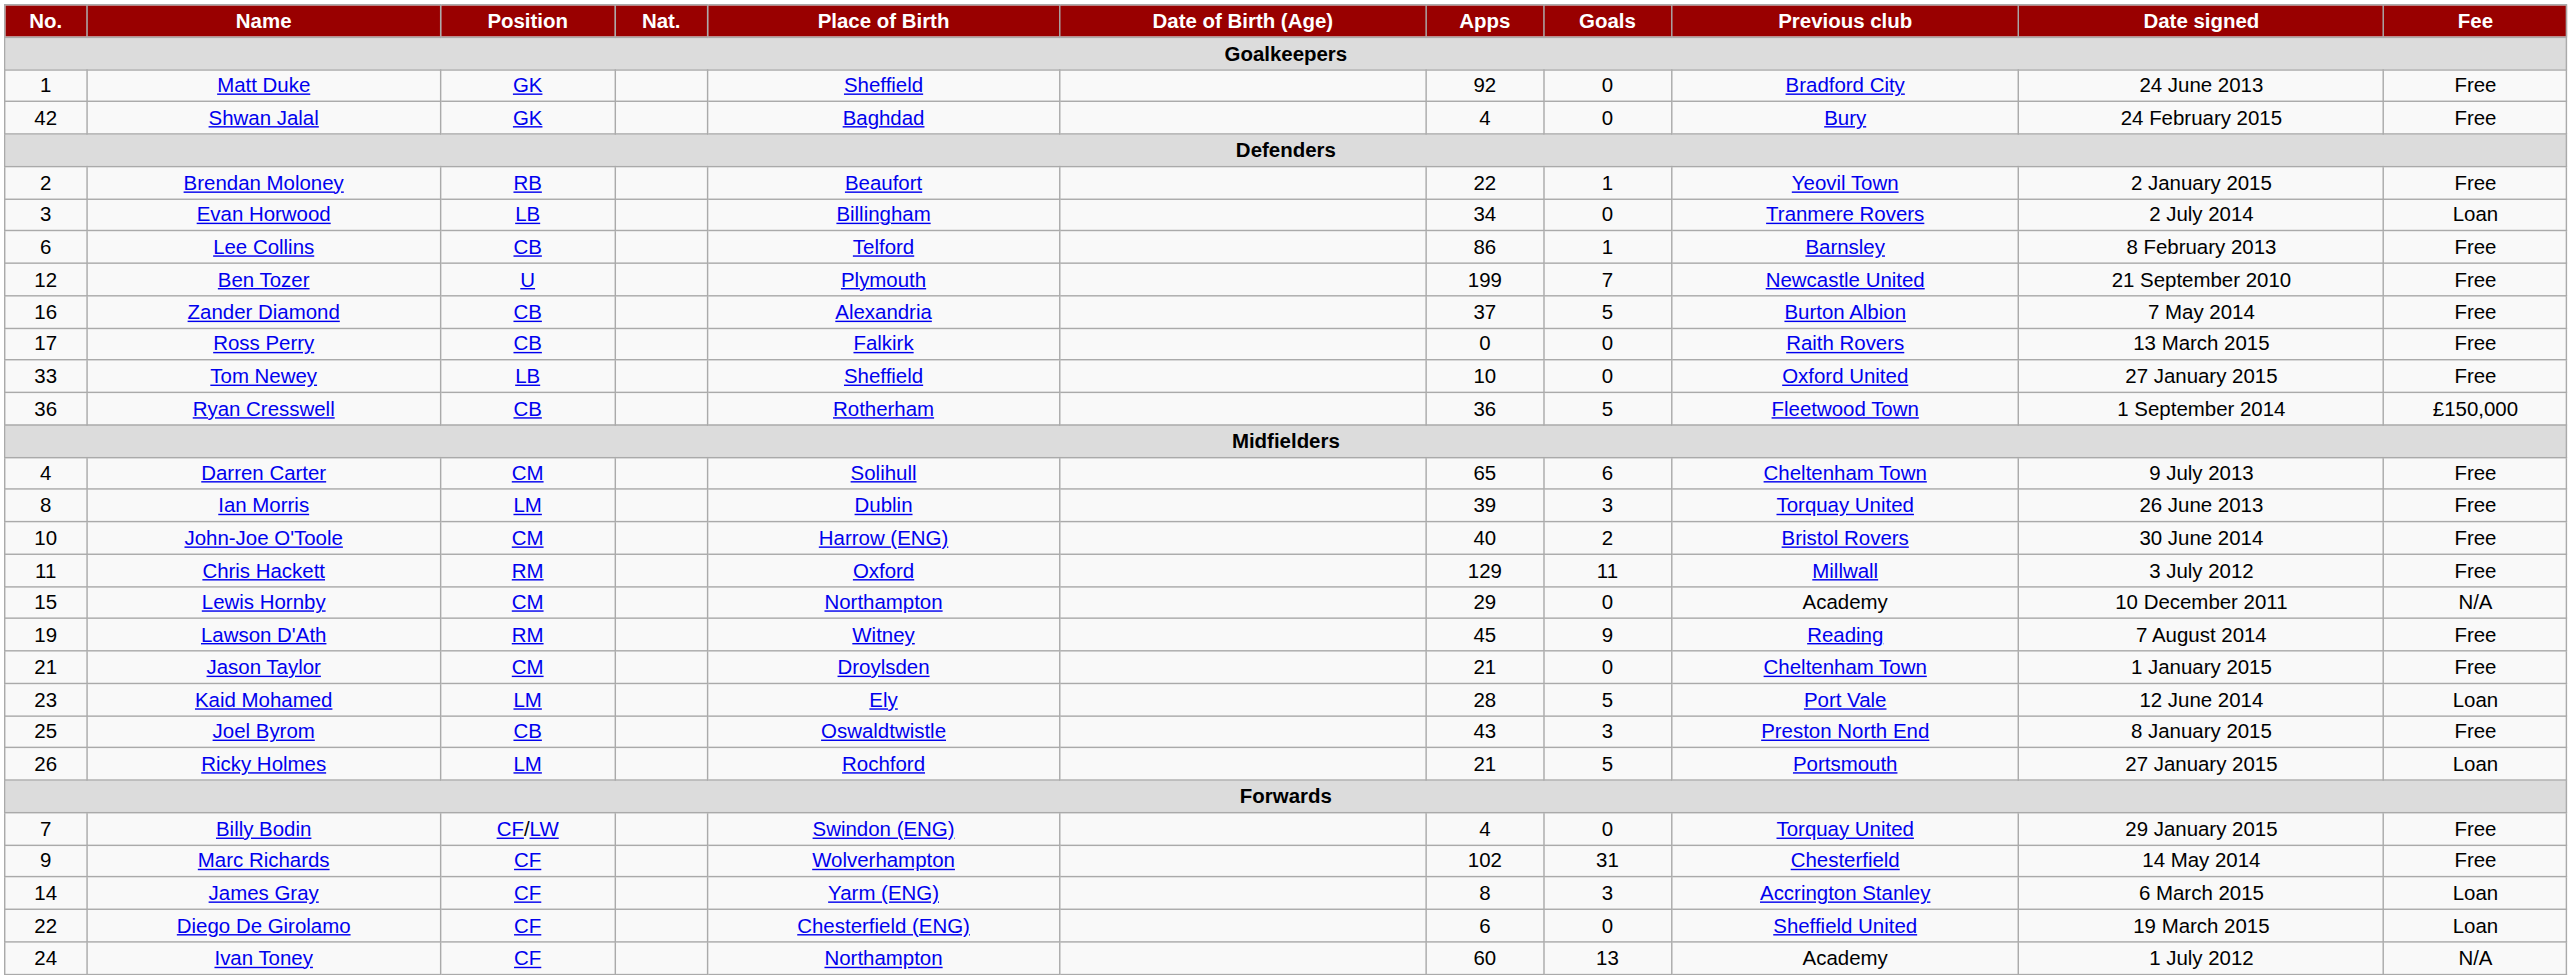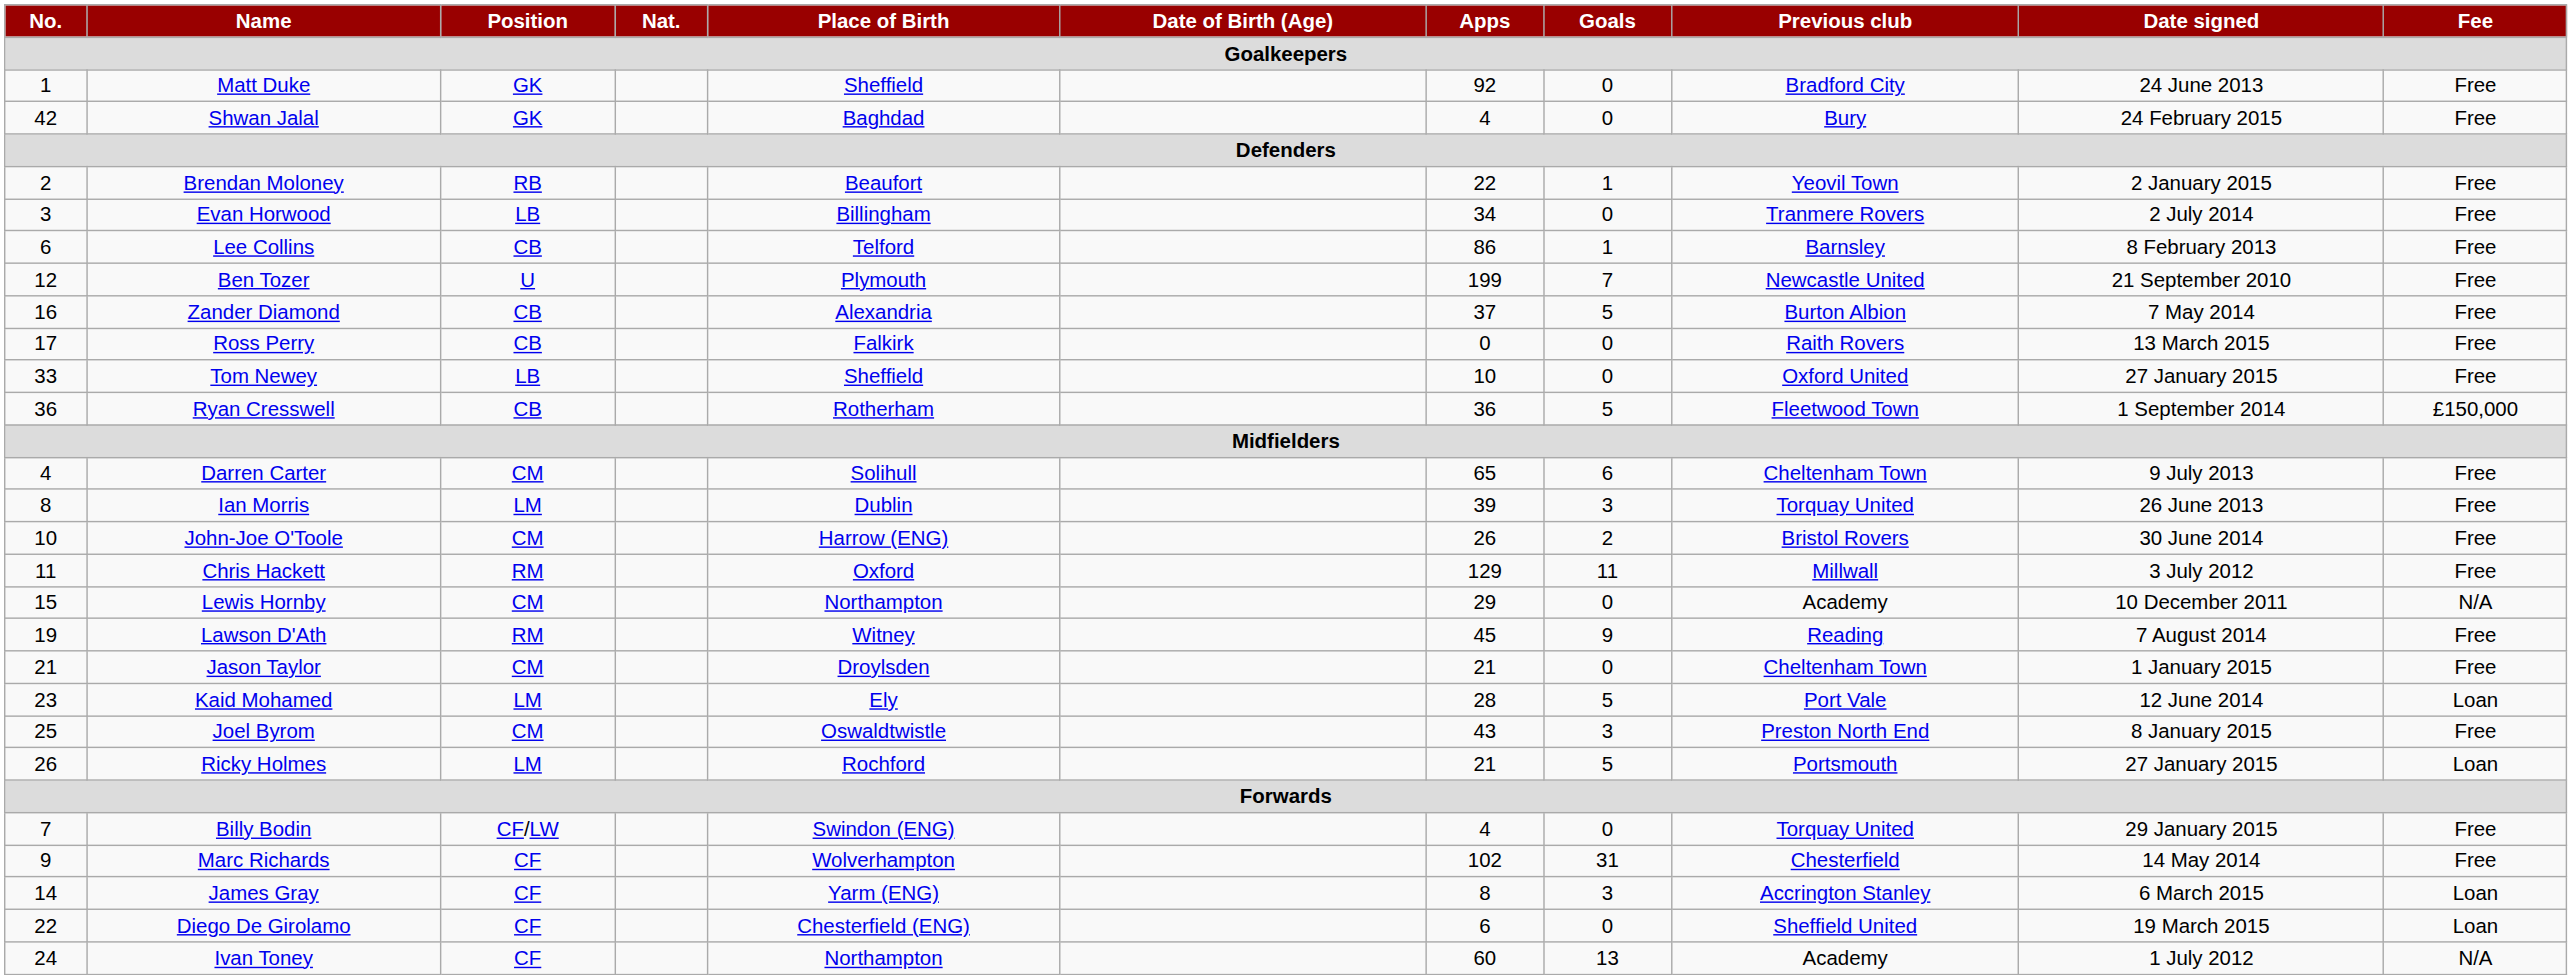 <table class="wikitable" style="text-align:center; font-size:90%; width:91%;">
 <tr>
 <th style="background:#900; color:#FFF; text-align:center;">No.</th>
 <th style="background:#900; color:#FFF; text-align:center;">Name</th>
 <th style="background:#900; color:#FFF; text-align:center;">Position</th>
 <th style="background:#900; color:#FFF; text-align:center;">Nat.</th>
 <th style="background:#900; color:#FFF; text-align:center;">Place of Birth</th>
 <th style="background:#900; color:#FFF; text-align:center;">Date of Birth (Age)</th>
 <th style="background:#900; color:#FFF; text-align:center;">Apps</th>
 <th style="background:#900; color:#FFF; text-align:center;">Goals</th>
 <th style="background:#900; color:#FFF; text-align:center;">Previous club</th>
 <th style="background:#900; color:#FFF; text-align:center;">Date signed</th>
 <th style="background:#900; color:#FFF; text-align:center;">Fee</th>
 </tr>
 <tr>
 <th colspan="14" style="background:#dcdcdc; text-align:center;">Goalkeepers</th>
 </tr>
 <tr>
 <td>1</td>
 <td><a href='#'>Matt Duke</a></td>
 <td><a href='#'>GK</a></td>
 <td></td>
 <td><a href='#'>Sheffield</a></td>
 <td></td>
 <td>92</td>
 <td>0</td>
 <td><a href='#'>Bradford City</a></td>
 <td>24 June 2013</td>
 <td>Free</td>
 </tr>
 <tr>
 <td>42</td>
 <td><a href='#'>Shwan Jalal</a></td>
 <td><a href='#'>GK</a></td>
 <td></td>
 <td><a href='#'>Baghdad</a></td>
 <td></td>
 <td>4</td>
 <td>0</td>
 <td><a href='#'>Bury</a></td>
 <td>24 February 2015</td>
 <td>Free</td>
 </tr>
 <tr>
 <th colspan="14" style="background:#dcdcdc; text-align:center;">Defenders</th>
 </tr>
 <tr>
 <td>2</td>
 <td><a href='#'>Brendan Moloney</a></td>
 <td><a href='#'>RB</a></td>
 <td></td>
 <td><a href='#'>Beaufort</a></td>
 <td></td>
 <td>22</td>
 <td>1</td>
 <td><a href='#'>Yeovil Town</a></td>
 <td>2 January 2015</td>
 <td>Free</td>
 </tr>
 <tr>
 <td>3</td>
 <td><a href='#'>Evan Horwood</a></td>
 <td><a href='#'>LB</a></td>
 <td></td>
 <td><a href='#'>Billingham</a></td>
 <td></td>
 <td>34</td>
 <td>0</td>
 <td><a href='#'>Tranmere Rovers</a></td>
 <td>2 July 2014</td>
-<td>Loan</td>
+<td>Free</td>
 </tr>
 <tr>
 <td>6</td>
 <td><a href='#'>Lee Collins</a></td>
 <td><a href='#'>CB</a></td>
 <td></td>
 <td><a href='#'>Telford</a></td>
 <td></td>
 <td>86</td>
 <td>1</td>
 <td><a href='#'>Barnsley</a></td>
 <td>8 February 2013</td>
 <td>Free</td>
 </tr>
 <tr>
 <td>12</td>
 <td><a href='#'>Ben Tozer</a></td>
 <td><a href='#'>U</a></td>
 <td></td>
 <td><a href='#'>Plymouth</a></td>
 <td></td>
 <td>199</td>
 <td>7</td>
 <td><a href='#'>Newcastle United</a></td>
 <td>21 September 2010</td>
 <td>Free</td>
 </tr>
 <tr>
 <td>16</td>
 <td><a href='#'>Zander Diamond</a></td>
 <td><a href='#'>CB</a></td>
 <td></td>
 <td><a href='#'>Alexandria</a></td>
 <td></td>
 <td>37</td>
 <td>5</td>
 <td><a href='#'>Burton Albion</a></td>
 <td>7 May 2014</td>
 <td>Free</td>
 </tr>
 <tr>
 <td>17</td>
 <td><a href='#'>Ross Perry</a></td>
 <td><a href='#'>CB</a></td>
 <td></td>
 <td><a href='#'>Falkirk</a></td>
 <td></td>
 <td>0</td>
 <td>0</td>
 <td><a href='#'>Raith Rovers</a></td>
 <td>13 March 2015</td>
 <td>Free</td>
 </tr>
 <tr>
 <td>33</td>
 <td><a href='#'>Tom Newey</a></td>
 <td><a href='#'>LB</a></td>
 <td></td>
 <td><a href='#'>Sheffield</a></td>
 <td></td>
 <td>10</td>
 <td>0</td>
 <td><a href='#'>Oxford United</a></td>
 <td>27 January 2015</td>
 <td>Free</td>
 </tr>
 <tr>
 <td>36</td>
 <td><a href='#'>Ryan Cresswell</a></td>
 <td><a href='#'>CB</a></td>
 <td></td>
 <td><a href='#'>Rotherham</a></td>
 <td></td>
 <td>36</td>
 <td>5</td>
 <td><a href='#'>Fleetwood Town</a></td>
 <td>1 September 2014</td>
 <td>£150,000</td>
 </tr>
 <tr>
 <th colspan="14" style="background:#dcdcdc; text-align:center;">Midfielders</th>
 </tr>
 <tr>
 <td>4</td>
 <td><a href='#'>Darren Carter</a></td>
 <td><a href='#'>CM</a></td>
 <td></td>
 <td><a href='#'>Solihull</a></td>
 <td></td>
 <td>65</td>
 <td>6</td>
 <td><a href='#'>Cheltenham Town</a></td>
 <td>9 July 2013</td>
 <td>Free</td>
 </tr>
 <tr>
 <td>8</td>
 <td><a href='#'>Ian Morris</a></td>
 <td><a href='#'>LM</a></td>
 <td></td>
 <td><a href='#'>Dublin</a></td>
 <td></td>
 <td>39</td>
 <td>3</td>
 <td><a href='#'>Torquay United</a></td>
 <td>26 June 2013</td>
 <td>Free</td>
 </tr>
 <tr>
 <td>10</td>
 <td><a href='#'>John-Joe O'Toole</a></td>
 <td><a href='#'>CM</a></td>
 <td></td>
 <td><a href='#'>Harrow (ENG)</a></td>
 <td></td>
-<td>40</td>
+<td>26</td>
 <td>2</td>
 <td><a href='#'>Bristol Rovers</a></td>
 <td>30 June 2014</td>
 <td>Free</td>
 </tr>
 <tr>
 <td>11</td>
 <td><a href='#'>Chris Hackett</a></td>
 <td><a href='#'>RM</a></td>
 <td></td>
 <td><a href='#'>Oxford</a></td>
 <td></td>
 <td>129</td>
 <td>11</td>
 <td><a href='#'>Millwall</a></td>
 <td>3 July 2012</td>
 <td>Free</td>
 </tr>
 <tr>
 <td>15</td>
 <td><a href='#'>Lewis Hornby</a></td>
 <td><a href='#'>CM</a></td>
 <td></td>
 <td><a href='#'>Northampton</a></td>
 <td></td>
 <td>29</td>
 <td>0</td>
 <td>Academy</td>
 <td>10 December 2011</td>
 <td>N/A</td>
 </tr>
 <tr>
 <td>19</td>
 <td><a href='#'>Lawson D'Ath</a></td>
 <td><a href='#'>RM</a></td>
 <td></td>
 <td><a href='#'>Witney</a></td>
 <td></td>
 <td>45</td>
 <td>9</td>
 <td><a href='#'>Reading</a></td>
 <td>7 August 2014</td>
 <td>Free</td>
 </tr>
 <tr>
 <td>21</td>
 <td><a href='#'>Jason Taylor</a></td>
 <td><a href='#'>CM</a></td>
 <td></td>
 <td><a href='#'>Droylsden</a></td>
 <td></td>
 <td>21</td>
 <td>0</td>
 <td><a href='#'>Cheltenham Town</a></td>
 <td>1 January 2015</td>
 <td>Free</td>
 </tr>
 <tr>
 <td>23</td>
 <td><a href='#'>Kaid Mohamed</a></td>
 <td><a href='#'>LM</a></td>
 <td></td>
 <td><a href='#'>Ely</a></td>
 <td></td>
 <td>28</td>
 <td>5</td>
 <td><a href='#'>Port Vale</a></td>
 <td>12 June 2014</td>
 <td>Loan</td>
 </tr>
 <tr>
 <td>25</td>
 <td><a href='#'>Joel Byrom</a></td>
-<td><a href='#'>CB</a></td>
+<td><a href='#'>CM</a></td>
 <td></td>
 <td><a href='#'>Oswaldtwistle</a></td>
 <td></td>
 <td>43</td>
 <td>3</td>
 <td><a href='#'>Preston North End</a></td>
 <td>8 January 2015</td>
 <td>Free</td>
 </tr>
 <tr>
 <td>26</td>
 <td><a href='#'>Ricky Holmes</a></td>
 <td><a href='#'>LM</a></td>
 <td></td>
 <td><a href='#'>Rochford</a></td>
 <td></td>
 <td>21</td>
 <td>5</td>
 <td><a href='#'>Portsmouth</a></td>
 <td>27 January 2015</td>
 <td>Loan</td>
 </tr>
 <tr>
 <th colspan="14" style="background:#dcdcdc; text-align:center;">Forwards</th>
 </tr>
 <tr>
 <td>7</td>
 <td><a href='#'>Billy Bodin</a></td>
 <td><a href='#'>CF</a>/<a href='#'>LW</a></td>
 <td></td>
 <td><a href='#'>Swindon (ENG)</a></td>
 <td></td>
 <td>4</td>
 <td>0</td>
 <td><a href='#'>Torquay United</a></td>
 <td>29 January 2015</td>
 <td>Free</td>
 </tr>
 <tr>
 <td>9</td>
 <td><a href='#'>Marc Richards</a></td>
 <td><a href='#'>CF</a></td>
 <td></td>
 <td><a href='#'>Wolverhampton</a></td>
 <td></td>
 <td>102</td>
 <td>31</td>
 <td><a href='#'>Chesterfield</a></td>
 <td>14 May 2014</td>
 <td>Free</td>
 </tr>
 <tr>
 <td>14</td>
 <td><a href='#'>James Gray</a></td>
 <td><a href='#'>CF</a></td>
 <td></td>
 <td><a href='#'>Yarm (ENG)</a></td>
 <td></td>
 <td>8</td>
 <td>3</td>
 <td><a href='#'>Accrington Stanley</a></td>
 <td>6 March 2015</td>
 <td>Loan</td>
 </tr>
 <tr>
 <td>22</td>
 <td><a href='#'>Diego De Girolamo</a></td>
 <td><a href='#'>CF</a></td>
 <td></td>
 <td><a href='#'>Chesterfield (ENG)</a></td>
 <td></td>
 <td>6</td>
 <td>0</td>
 <td><a href='#'>Sheffield United</a></td>
 <td>19 March 2015</td>
 <td>Loan</td>
 </tr>
 <tr>
 <td>24</td>
 <td><a href='#'>Ivan Toney</a></td>
 <td><a href='#'>CF</a></td>
 <td></td>
 <td><a href='#'>Northampton</a></td>
 <td></td>
 <td>60</td>
 <td>13</td>
 <td>Academy</td>
 <td>1 July 2012</td>
 <td>N/A</td>
 </tr>
 </table>
